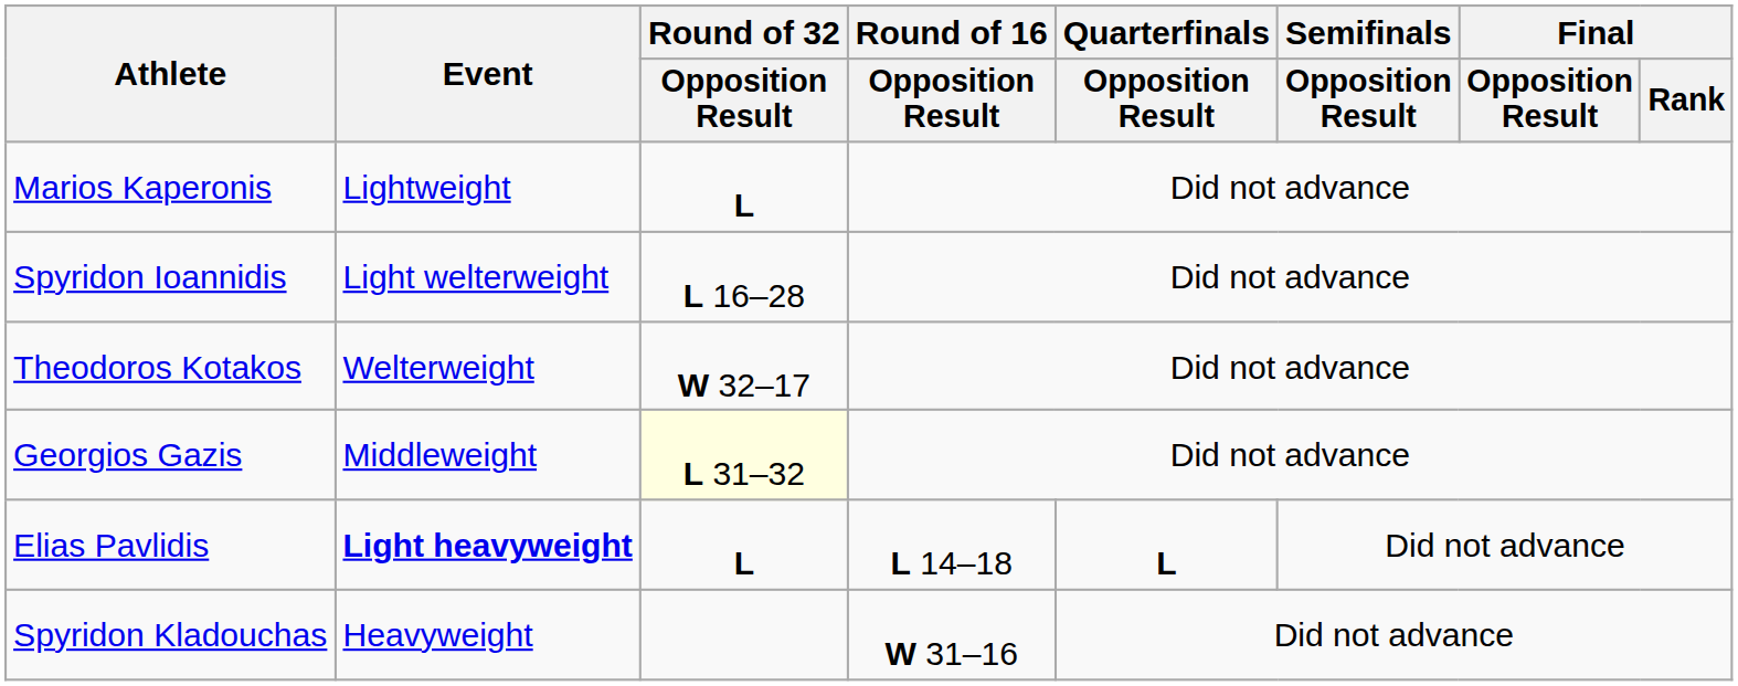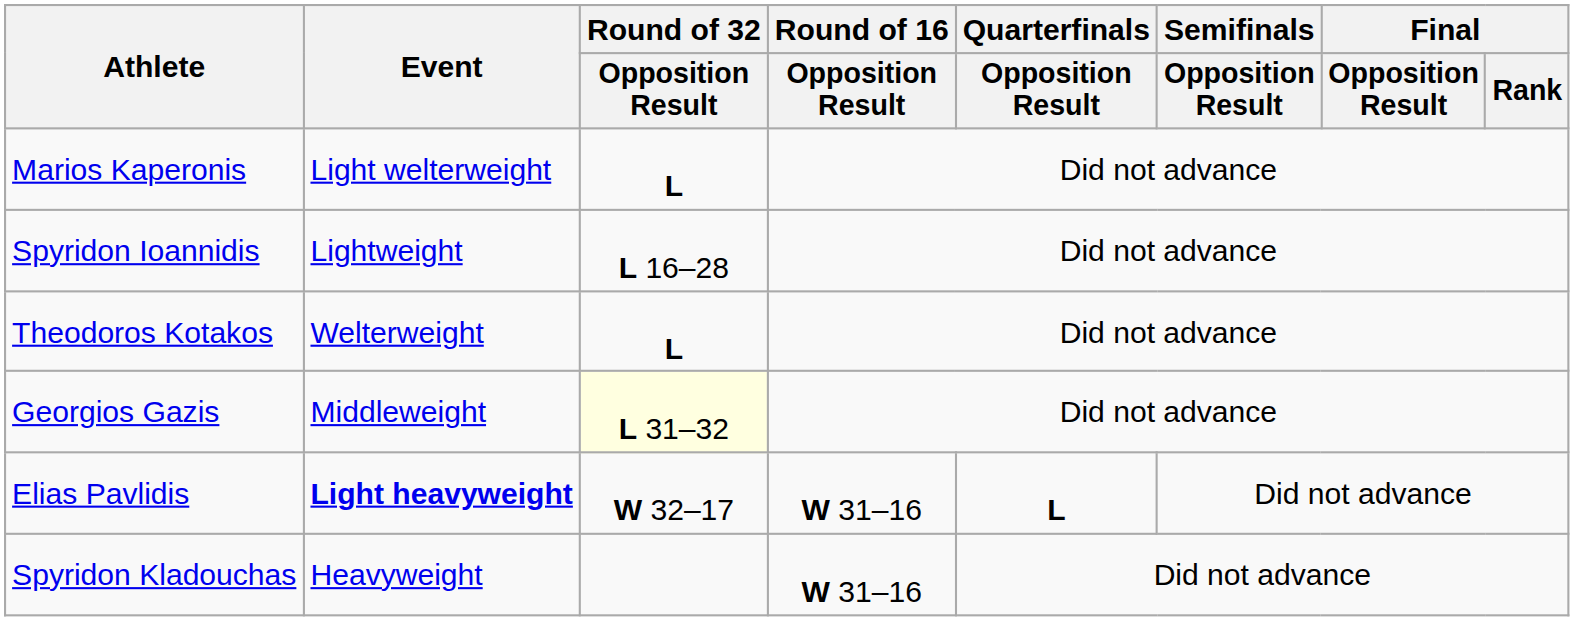 <table class="wikitable" style="font-size:90%">
 <tr>
 <th rowspan="2">Athlete</th>
 <th rowspan="2">Event</th>
 <th>Round of 32</th>
 <th>Round of 16</th>
 <th>Quarterfinals</th>
 <th>Semifinals</th>
 <th colspan=2>Final</th>
 </tr>
 <tr style="font-size:95%">
 <th>Opposition<br>Result</th>
 <th>Opposition<br>Result</th>
 <th>Opposition<br>Result</th>
 <th>Opposition<br>Result</th>
 <th>Opposition<br>Result</th>
 <th>Rank</th>
 </tr>
 <tr align=center>
 <td align=left><a href='#'>Marios Kaperonis</a></td>
-<td align=left><a href='#'>Lightweight</a></td>
+<td align=left><a href='#'>Light welterweight</a></td>
 <td><br><strong>L</strong> </td>
 <td colspan=5>Did not advance</td>
 </tr>
 <tr align=center>
 <td align=left><a href='#'>Spyridon Ioannidis</a></td>
-<td align=left><a href='#'>Light welterweight</a></td>
+<td align=left><a href='#'>Lightweight</a></td>
 <td><br><strong>L</strong> 16–28</td>
 <td colspan=5>Did not advance</td>
 </tr>
 <tr align=center>
 <td align=left><a href='#'>Theodoros Kotakos</a></td>
 <td align=left><a href='#'>Welterweight</a></td>
-<td><br><strong>W</strong> 32–17</td>
+<td><br><strong>L</strong> </td>
 <td colspan=5>Did not advance</td>
 </tr>
 <tr align=center>
 <td align=left><a href='#'>Georgios Gazis</a></td>
 <td align=left><a href='#'>Middleweight</a></td>
 <td style="background: lightyellow;"><br><strong>L</strong> 31–32</td>
 <td colspan=5>Did not advance</td>
 </tr>
 <tr align=center>
 <td align=left><a href='#'>Elias Pavlidis</a></td>
 <td align=left><strong><a href='#'>Light heavyweight</a></strong></td>
-<td><br><strong>L</strong> </td>
-<td><br><strong>L</strong> 14–18</td>
+<td><br><strong>W</strong> 32–17</td>
+<td><br><strong>W</strong> 31–16</td>
 <td><br><strong>L</strong> </td>
 <td colspan=3>Did not advance</td>
 </tr>
 <tr align=center>
 <td align=left><a href='#'>Spyridon Kladouchas</a></td>
 <td align=left><a href='#'>Heavyweight</a></td>
 <td></td>
 <td><br><strong>W</strong> 31–16</td>
 <td colspan=4>Did not advance</td>
 </tr>
 </table>
